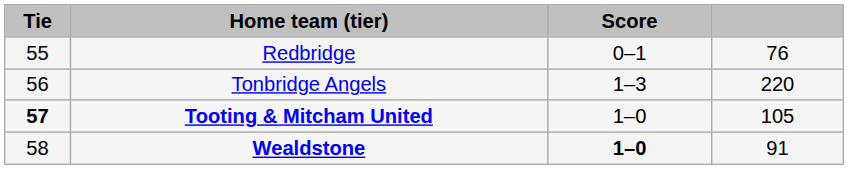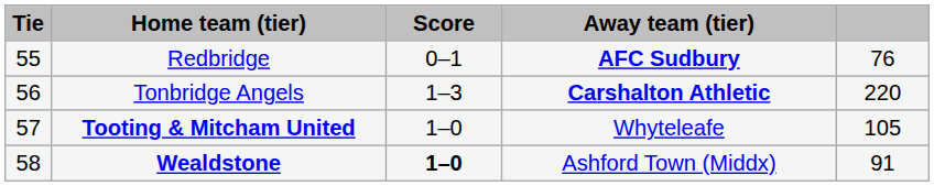 <table class="wikitable" style="width: 600px; background:WhiteSmoke; text-align:center; font-size:90%">
 <tr>
 <td scope="col" style="width:  5.00%; background:silver;"><strong>Tie</strong></td>
 <td scope="col" style="width: 36.25%; background:silver;"><strong>Home team (tier)</strong></td>
 <td scope="col" style="width: 12.50%; background:silver;"><strong>Score</strong></td>
+<td scope="col" style="width: 36.25%; background:silver;"><strong>Away team (tier)</strong></td>
 <td scope="col" style="width: 10.00%; background:silver;"><strong></strong></td>
 </tr>
 <tr>
 <td>55</td>
 <td><a href='#'>Redbridge</a></td>
 <td>0–1 </td>
+<td><strong><a href='#'>AFC Sudbury</a></strong></td>
 <td>76</td>
 </tr>
 <tr>
 <td>56</td>
 <td><a href='#'>Tonbridge Angels</a></td>
 <td>1–3</td>
+<td><strong><a href='#'>Carshalton Athletic</a></strong></td>
 <td>220</td>
 </tr>
 <tr>
-<td><strong>57</strong></td>
+<td>57</td>
 <td><strong><a href='#'>Tooting & Mitcham United</a></strong></td>
 <td>1–0</td>
+<td><a href='#'>Whyteleafe</a></td>
 <td>105</td>
 </tr>
 <tr>
 <td>58</td>
 <td><strong><a href='#'>Wealdstone</a></strong></td>
 <td><strong>1–0</strong></td>
+<td><a href='#'>Ashford Town (Middx)</a></td>
 <td>91</td>
 </tr>
 </table>
